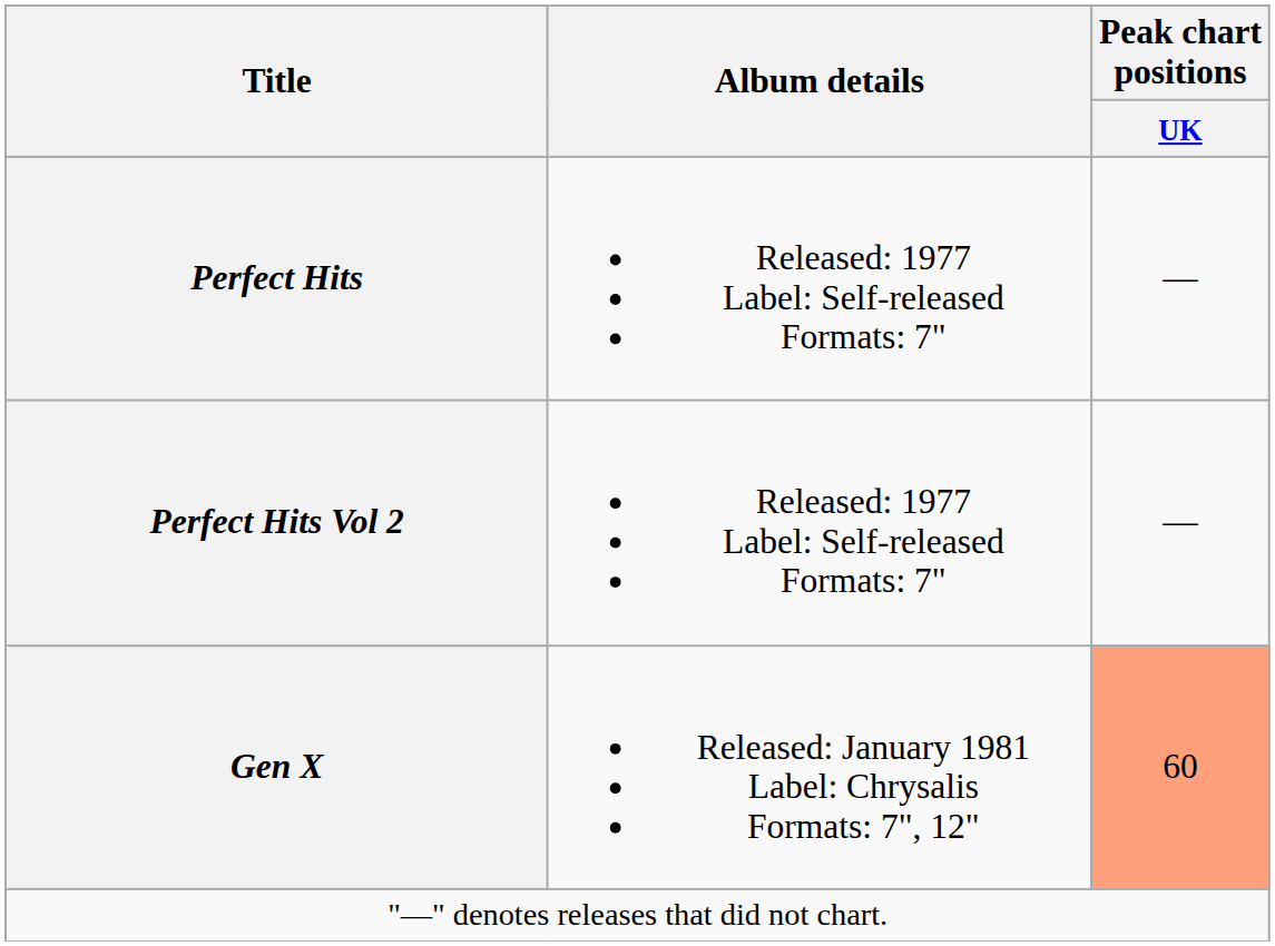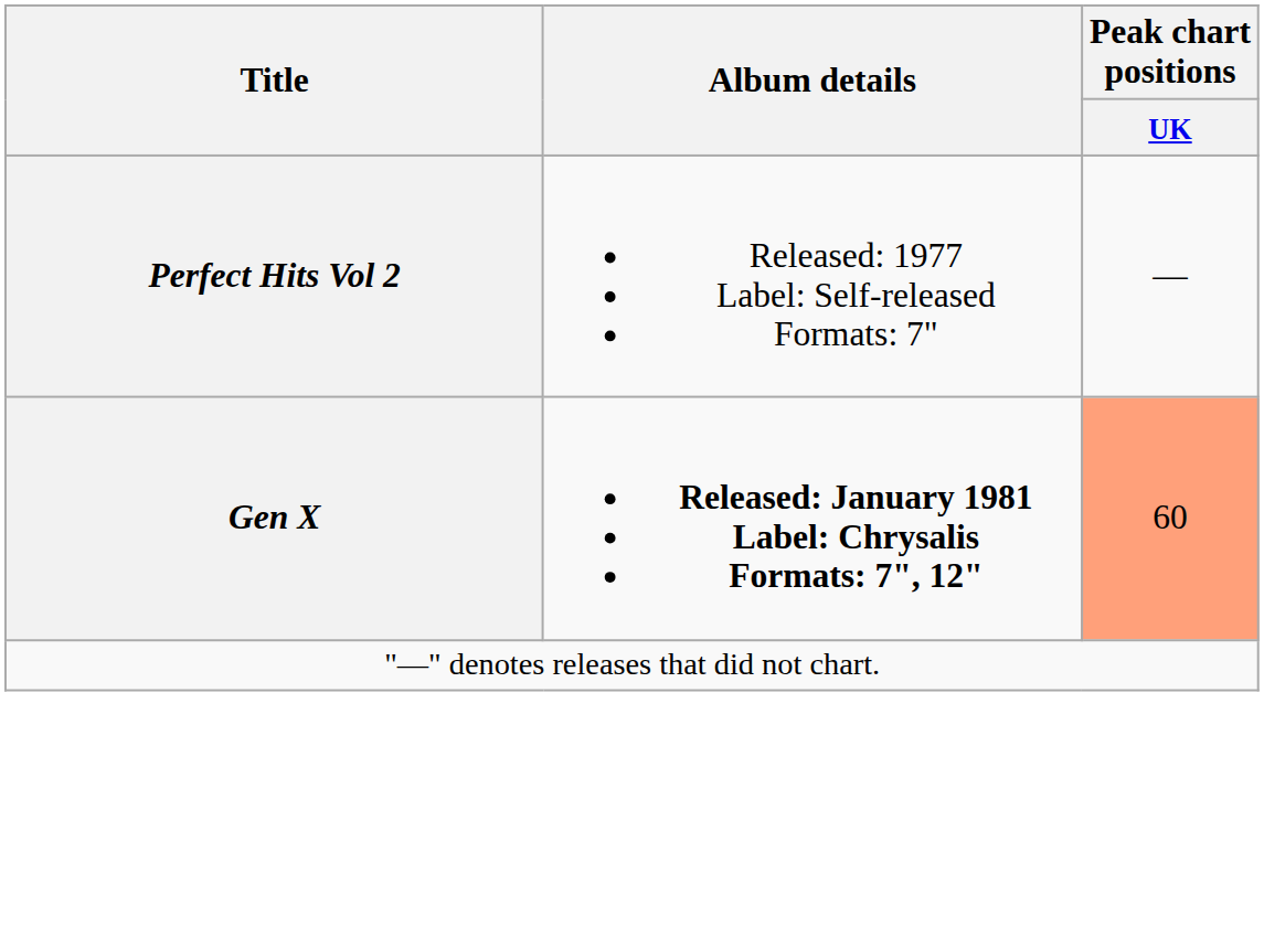 <table class="wikitable plainrowheaders" style="text-align:center;">
 <tr>
 <th rowspan="2" scope="col" style="width:15em;">Title</th>
 <th rowspan="2" scope="col" style="width:15em;">Album details</th>
 <th>Peak chart<br>positions</th>
 </tr>
 <tr>
 <th><small><a href='#'>UK</a></small><br></th>
 </tr>
 <tr>
-<th scope="row"><em>Perfect Hits</em></th>
-<td><br><ul><li>Released: 1977</li><li>Label: Self-released</li><li>Formats: 7"</li></ul></td>
-<td>—</td>
-</tr>
-<tr>
 <th scope="row"><em>Perfect Hits Vol 2</em></th>
 <td><br><ul><li>Released: 1977</li><li>Label: Self-released</li><li>Formats: 7"</li></ul></td>
 <td>—</td>
 </tr>
 <tr>
 <th scope="row"><em>Gen X</em></th>
-<td><br><ul><li>Released: January 1981</li><li>Label: Chrysalis</li><li>Formats: 7", 12"</li></ul></td>
+<td><strong><br><ul><li>Released: January 1981</li><li>Label: Chrysalis</li><li>Formats: 7", 12"</li></ul></strong></td>
 <td style="background: lightsalmon;">60</td>
 </tr>
 <tr>
 <td colspan="3" style="font-size:90%">"—" denotes releases that did not chart.</td>
 </tr>
 </table>
